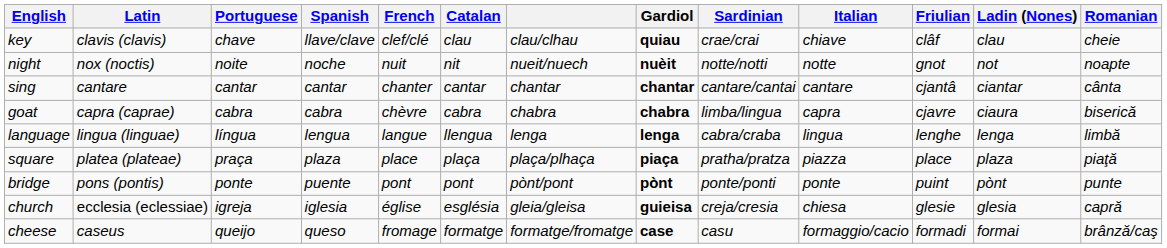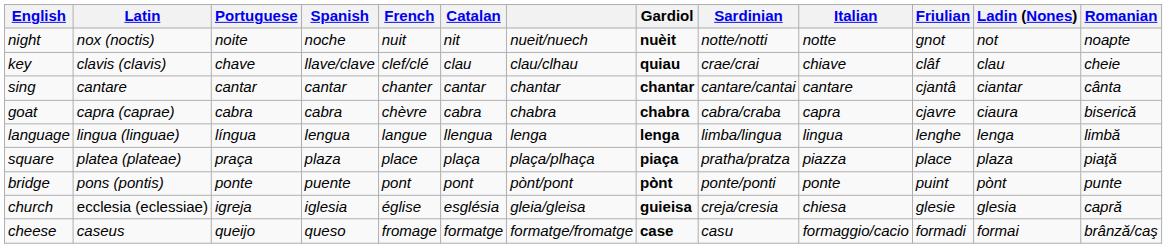 <table class="wikitable">
 <tr ---->
 <th><a href='#'>English</a></th>
 <th><a href='#'>Latin</a></th>
 <th><a href='#'>Portuguese</a></th>
 <th><a href='#'>Spanish</a></th>
 <th><a href='#'>French</a></th>
 <th><a href='#'>Catalan</a></th>
 <th></th>
 <th><strong>Gardiol</strong></th>
 <th><a href='#'>Sardinian</a></th>
 <th><a href='#'>Italian</a></th>
 <th><a href='#'>Friulian</a></th>
 <th><a href='#'>Ladin</a> (<a href='#'>Nones</a>)</th>
 <th><a href='#'>Romanian</a></th>
 </tr>
 <tr ---->
+<td><em>night</em></td>
+<td><em>nox (noctis)</em></td>
+<td><em>noite</em></td>
+<td><em>noche</em></td>
+<td><em>nuit</em></td>
+<td><em>nit</em></td>
+<td><em>nueit/nuech</em></td>
+<td><strong>nuèit</strong></td>
+<td><em>notte/notti</em></td>
+<td><em>notte</em></td>
+<td><em>gnot</em></td>
+<td><em>not</em></td>
+<td><em>noapte</em></td>
+</tr>
+<tr ---->
 <td><em>key</em></td>
 <td><em>clavis (clavis)</em></td>
 <td><em>chave</em></td>
 <td><em>llave/clave</em></td>
 <td><em>clef/clé</em></td>
 <td><em>clau</em></td>
 <td><em>clau/clhau</em></td>
 <td><strong>quiau</strong></td>
 <td><em>crae/crai</em></td>
 <td><em>chiave</em></td>
 <td><em>clâf</em></td>
 <td><em>clau</em></td>
 <td><em>cheie</em></td>
-</tr>
-<tr ---->
-<td><em>night</em></td>
-<td><em>nox (noctis)</em></td>
-<td><em>noite</em></td>
-<td><em>noche</em></td>
-<td><em>nuit</em></td>
-<td><em>nit</em></td>
-<td><em>nueit/nuech</em></td>
-<td><strong>nuèit</strong></td>
-<td><em>notte/notti</em></td>
-<td><em>notte</em></td>
-<td><em>gnot</em></td>
-<td><em>not</em></td>
-<td><em>noapte</em></td>
 </tr>
 <tr ---->
 <td><em>sing</em></td>
 <td><em>cantare</em></td>
 <td><em>cantar</em></td>
 <td><em>cantar</em></td>
 <td><em>chanter</em></td>
 <td><em>cantar</em></td>
 <td><em>chantar</em></td>
 <td><strong>chantar</strong></td>
 <td><em>cantare/cantai</em></td>
 <td><em>cantare</em></td>
 <td><em>cjantâ</em></td>
 <td><em>ciantar</em></td>
 <td><em>cânta</em></td>
 </tr>
 <tr ---->
 <td><em>goat</em></td>
 <td><em>capra (caprae)</em></td>
 <td><em>cabra</em></td>
 <td><em>cabra</em></td>
 <td><em>chèvre</em></td>
 <td><em>cabra</em></td>
 <td><em>chabra</em></td>
 <td><strong>chabra</strong></td>
-<td><em>limba/lingua</em></td>
+<td><em>cabra/craba</em></td>
 <td><em>capra</em></td>
 <td><em>cjavre</em></td>
 <td><em>ciaura</em></td>
 <td><em>biserică</em></td>
 </tr>
 <tr ---->
 <td><em>language</em></td>
 <td><em>lingua (linguae)</em></td>
 <td><em>língua</em></td>
 <td><em>lengua</em></td>
 <td><em>langue</em></td>
 <td><em>llengua</em></td>
 <td><em>lenga</em></td>
 <td><strong>lenga</strong></td>
-<td><em>cabra/craba</em></td>
+<td><em>limba/lingua</em></td>
 <td><em>lingua</em></td>
 <td><em>lenghe</em></td>
 <td><em>lenga</em></td>
 <td><em>limbă</em></td>
 </tr>
 <tr ---->
 <td><em>square</em></td>
 <td><em>platea (plateae)</em></td>
 <td><em>praça</em></td>
 <td><em>plaza</em></td>
 <td><em>place</em></td>
 <td><em>plaça</em></td>
 <td><em>plaça/plhaça</em></td>
 <td><strong>piaça</strong></td>
 <td><em>pratha/pratza</em></td>
 <td><em>piazza</em></td>
 <td><em>place</em></td>
 <td><em>plaza</em></td>
 <td><em>piaţă</em></td>
 </tr>
 <tr ---->
 <td><em>bridge</em></td>
 <td><em>pons (pontis)</em></td>
 <td><em>ponte</em></td>
 <td><em>puente</em></td>
 <td><em>pont</em></td>
 <td><em>pont</em></td>
 <td><em>pònt/pont</em></td>
 <td><strong>pònt</strong></td>
 <td><em>ponte/ponti</em></td>
 <td><em>ponte</em></td>
 <td><em>puint</em></td>
 <td><em>pònt</em></td>
 <td><em>punte</em></td>
 </tr>
 <tr ---->
 <td><em>church</em></td>
 <td>ecclesia (eclessiae)</td>
 <td><em>igreja</em></td>
 <td><em>iglesia</em></td>
 <td><em>église</em></td>
 <td><em>església</em></td>
 <td><em>gleia/gleisa</em></td>
 <td><strong>guieisa</strong></td>
 <td><em>creja/cresia</em></td>
 <td><em>chiesa</em></td>
 <td><em>glesie</em></td>
 <td><em>glesia</em></td>
 <td><em>capră</em></td>
 </tr>
 <tr ---->
 <td><em>cheese</em></td>
 <td><em>caseus</em></td>
 <td><em>queijo</em></td>
 <td><em>queso</em></td>
 <td><em>fromage</em></td>
 <td><em>formatge</em></td>
 <td><em>formatge/fromatge</em></td>
 <td><strong>case</strong></td>
 <td><em>casu</em></td>
 <td><em>formaggio/cacio</em></td>
 <td><em>formadi</em></td>
 <td><em>formai</em></td>
 <td><em>brânză/caş</em></td>
 </tr>
 </table>
